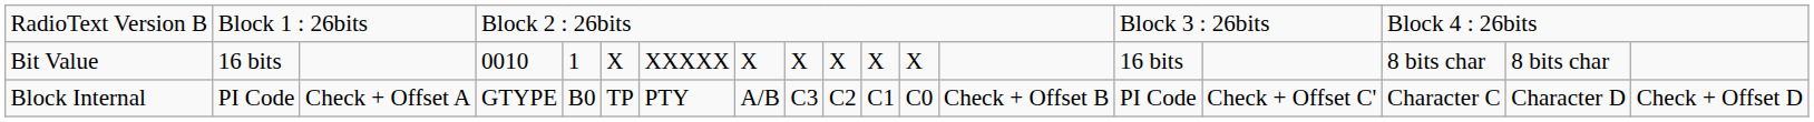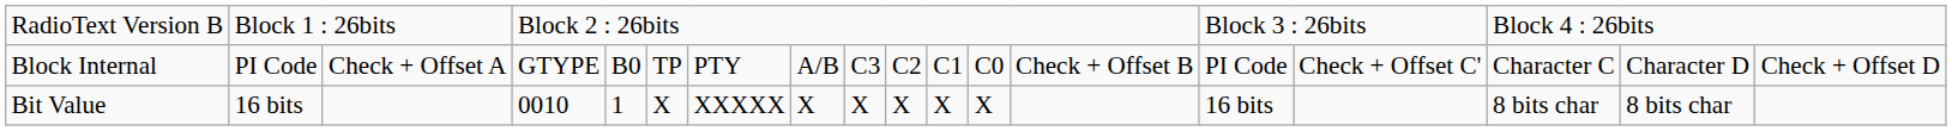 <table class="wikitable">
 <tr>
 <td>RadioText Version B</td>
 <td colspan="2">Block 1 : 26bits</td>
 <td colspan="10">Block 2 : 26bits</td>
 <td colspan="2">Block 3 : 26bits</td>
 <td colspan="3">Block 4 : 26bits</td>
+</tr>
+<tr>
+<td>Block Internal</td>
+<td>PI Code</td>
+<td>Check + Offset A</td>
+<td>GTYPE</td>
+<td>B0</td>
+<td>TP</td>
+<td>PTY</td>
+<td>A/B</td>
+<td>C3</td>
+<td>C2</td>
+<td>C1</td>
+<td>C0</td>
+<td>Check + Offset B</td>
+<td>PI Code</td>
+<td>Check + Offset C'</td>
+<td>Character C</td>
+<td>Character D</td>
+<td>Check + Offset D</td>
 </tr>
 <tr>
 <td>Bit Value</td>
 <td>16 bits</td>
 <td></td>
 <td>0010</td>
 <td>1</td>
 <td>X</td>
 <td>XXXXX</td>
 <td>X</td>
 <td>X</td>
 <td>X</td>
 <td>X</td>
 <td>X</td>
 <td></td>
 <td>16 bits</td>
 <td></td>
 <td>8 bits char</td>
 <td>8 bits char</td>
 <td></td>
 </tr>
-<tr>
-<td>Block Internal</td>
-<td>PI Code</td>
-<td>Check + Offset A</td>
-<td>GTYPE</td>
-<td>B0</td>
-<td>TP</td>
-<td>PTY</td>
-<td>A/B</td>
-<td>C3</td>
-<td>C2</td>
-<td>C1</td>
-<td>C0</td>
-<td>Check + Offset B</td>
-<td>PI Code</td>
-<td>Check + Offset C'</td>
-<td>Character C</td>
-<td>Character D</td>
-<td>Check + Offset D</td>
-</tr>
 </table>
